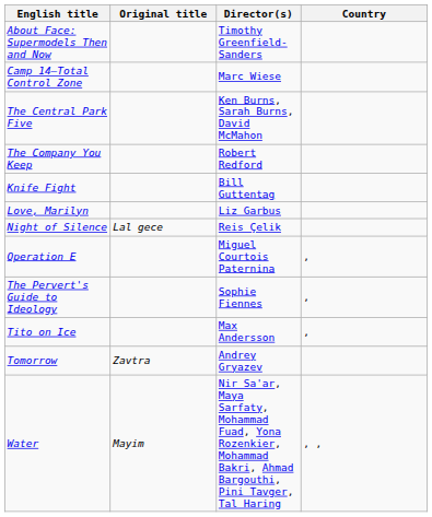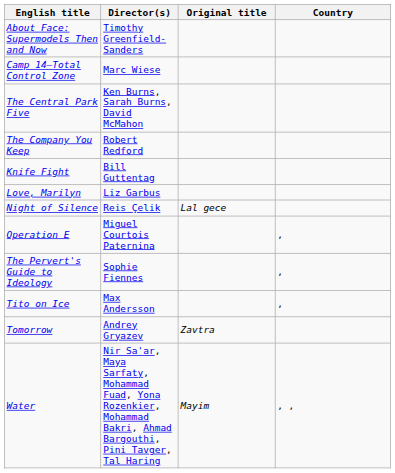 <table class="sortable wikitable" width="85%" cellpadding="5">
 <tr>
 <th width="25%">English title</th>
+<th width="20%">Director(s)</th>
 <th width="25%">Original title</th>
-<th width="20%">Director(s)</th>
 <th width="30%">Country</th>
 </tr>
 <tr>
 <td><em><a href='#'>About Face: Supermodels Then and Now</a></em></td>
+<td><a href='#'>Timothy Greenfield-Sanders</a></td>
 <td></td>
-<td><a href='#'>Timothy Greenfield-Sanders</a></td>
 <td></td>
 </tr>
 <tr>
 <td><em><a href='#'>Camp 14–Total Control Zone</a></em></td>
+<td><a href='#'>Marc Wiese</a></td>
 <td></td>
-<td><a href='#'>Marc Wiese</a></td>
 <td></td>
 </tr>
 <tr>
 <td><em><a href='#'>The Central Park Five</a></em></td>
+<td><a href='#'>Ken Burns</a>, <a href='#'>Sarah Burns</a>, <a href='#'>David McMahon</a></td>
 <td></td>
-<td><a href='#'>Ken Burns</a>, <a href='#'>Sarah Burns</a>, <a href='#'>David McMahon</a></td>
 <td></td>
 </tr>
 <tr>
 <td><em><a href='#'>The Company You Keep</a></em></td>
+<td><a href='#'>Robert Redford</a></td>
 <td></td>
-<td><a href='#'>Robert Redford</a></td>
 <td></td>
 </tr>
 <tr>
 <td><em><a href='#'>Knife Fight</a></em></td>
+<td><a href='#'>Bill Guttentag</a></td>
 <td></td>
-<td><a href='#'>Bill Guttentag</a></td>
 <td></td>
 </tr>
 <tr>
 <td><em><a href='#'>Love, Marilyn</a></em></td>
+<td><a href='#'>Liz Garbus</a></td>
 <td></td>
-<td><a href='#'>Liz Garbus</a></td>
 <td></td>
 </tr>
 <tr>
 <td><em><a href='#'>Night of Silence</a></em></td>
+<td><a href='#'>Reis Çelik</a></td>
 <td><em>Lal gece</em></td>
-<td><a href='#'>Reis Çelik</a></td>
 <td></td>
 </tr>
 <tr>
 <td><em><a href='#'>Operation E</a></em></td>
+<td><a href='#'>Miguel Courtois Paternina</a></td>
 <td></td>
-<td><a href='#'>Miguel Courtois Paternina</a></td>
 <td>, </td>
 </tr>
 <tr>
 <td><em><a href='#'>The Pervert's Guide to Ideology</a></em></td>
+<td><a href='#'>Sophie Fiennes</a></td>
 <td></td>
-<td><a href='#'>Sophie Fiennes</a></td>
 <td>, </td>
 </tr>
 <tr>
 <td><em><a href='#'>Tito on Ice</a></em></td>
+<td><a href='#'>Max Andersson</a></td>
 <td></td>
-<td><a href='#'>Max Andersson</a></td>
 <td>, </td>
 </tr>
 <tr>
 <td><em><a href='#'>Tomorrow</a></em></td>
+<td><a href='#'>Andrey Gryazev</a></td>
 <td><em>Zavtra</em></td>
-<td><a href='#'>Andrey Gryazev</a></td>
 <td></td>
 </tr>
 <tr>
 <td><em><a href='#'>Water</a></em></td>
+<td><a href='#'>Nir Sa'ar</a>, <a href='#'>Maya Sarfaty</a>, <a href='#'>Mohammad Fuad</a>, <a href='#'>Yona Rozenkier</a>, <a href='#'>Mohammad Bakri</a>, <a href='#'>Ahmad Bargouthi</a>, <a href='#'>Pini Tavger</a>, <a href='#'>Tal Haring</a></td>
 <td><em>Mayim</em></td>
-<td><a href='#'>Nir Sa'ar</a>, <a href='#'>Maya Sarfaty</a>, <a href='#'>Mohammad Fuad</a>, <a href='#'>Yona Rozenkier</a>, <a href='#'>Mohammad Bakri</a>, <a href='#'>Ahmad Bargouthi</a>, <a href='#'>Pini Tavger</a>, <a href='#'>Tal Haring</a></td>
 <td>, , </td>
 </tr>
 </table>
